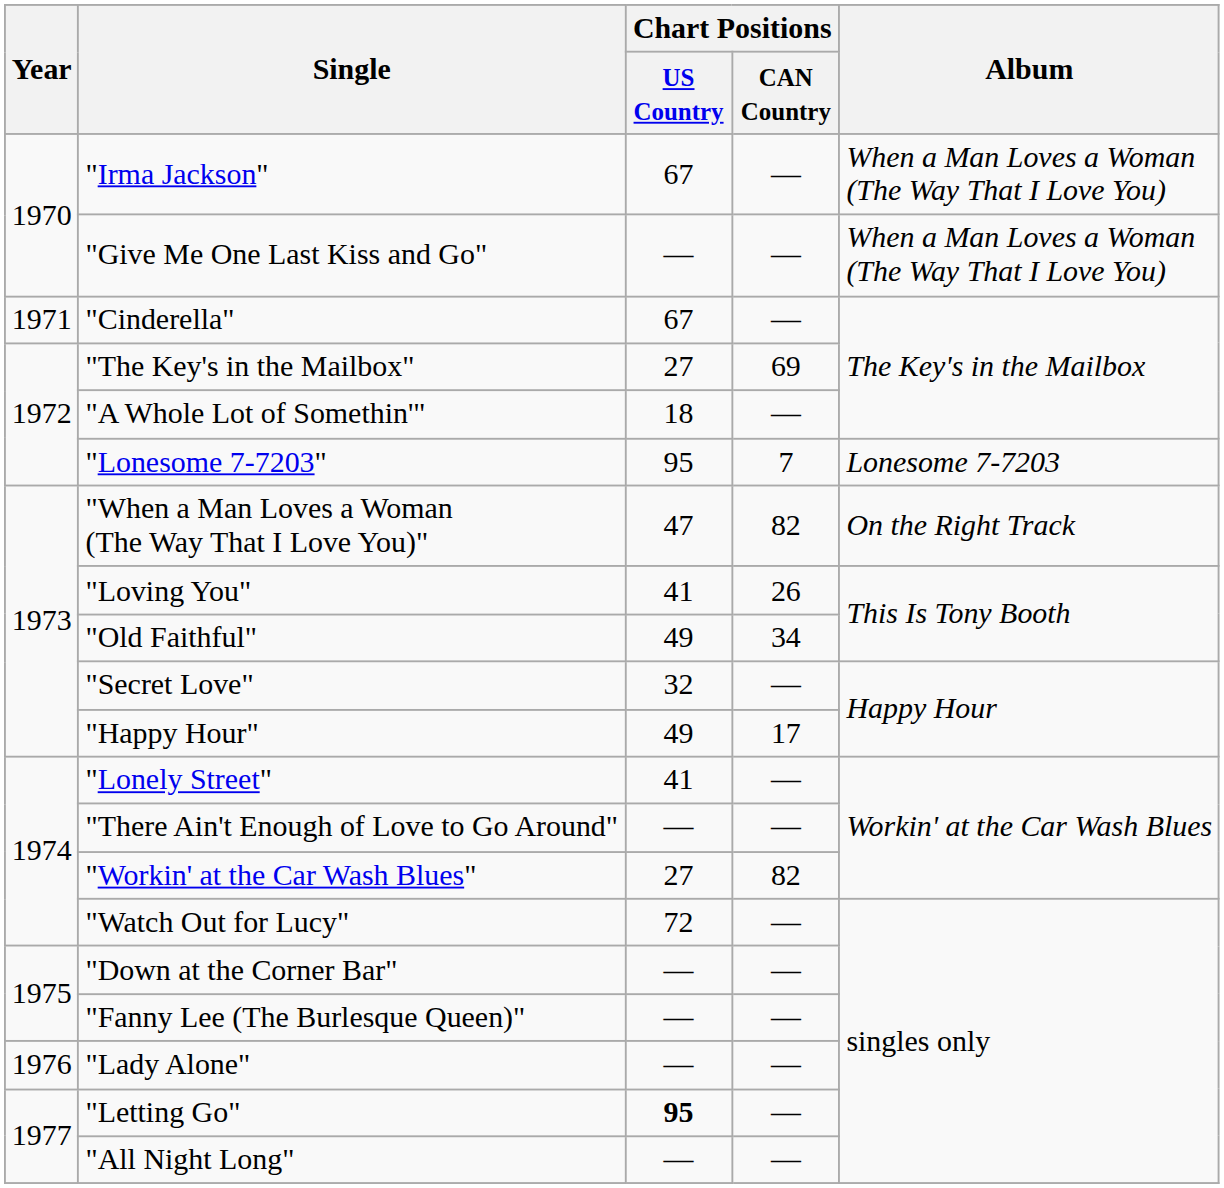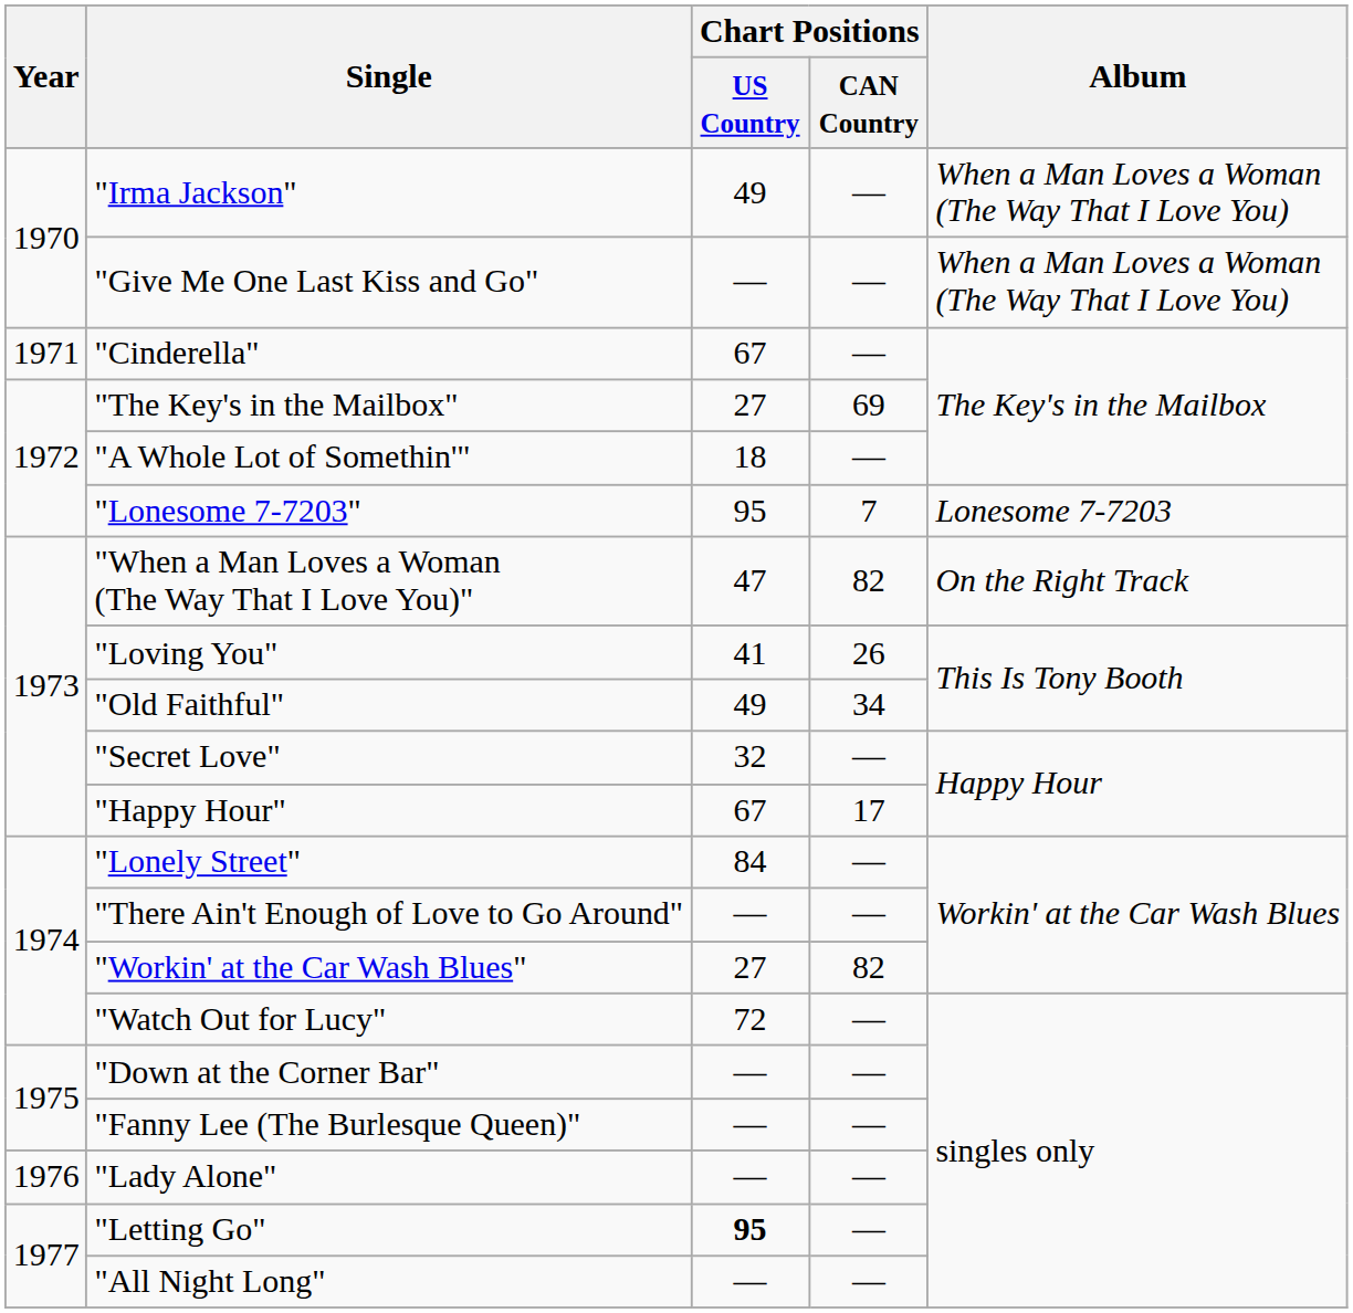 <table class="wikitable">
 <tr>
 <th rowspan="2">Year</th>
 <th rowspan="2">Single</th>
 <th colspan="2">Chart Positions</th>
 <th rowspan="2">Album</th>
 </tr>
 <tr>
 <th width="50"><small><a href='#'>US Country</a></small></th>
 <th width="50"><small>CAN Country</small></th>
 </tr>
 <tr>
 <td rowspan="2">1970</td>
 <td>"<a href='#'>Irma Jackson</a>"</td>
-<td align="center">67</td>
+<td align="center">49</td>
 <td align="center">—</td>
 <td><em>When a Man Loves a Woman<br>(The Way That I Love You)</em></td>
 </tr>
 <tr>
 <td>"Give Me One Last Kiss and Go"</td>
 <td align="center">—</td>
 <td align="center">—</td>
 <td><em>When a Man Loves a Woman<br>(The Way That I Love You)</em></td>
 </tr>
 <tr>
 <td>1971</td>
 <td>"Cinderella"</td>
 <td align="center">67</td>
 <td align="center">—</td>
 <td rowspan="3"><em>The Key's in the Mailbox</em></td>
 </tr>
 <tr>
 <td rowspan="3">1972</td>
 <td>"The Key's in the Mailbox"</td>
 <td align="center">27</td>
 <td align="center">69</td>
 </tr>
 <tr>
 <td>"A Whole Lot of Somethin'"</td>
 <td align="center">18</td>
 <td align="center">—</td>
 </tr>
 <tr>
 <td>"<a href='#'>Lonesome 7-7203</a>"</td>
 <td align="center">95</td>
 <td align="center">7</td>
 <td><em>Lonesome 7-7203</em></td>
 </tr>
 <tr>
 <td rowspan="5">1973</td>
 <td>"When a Man Loves a Woman<br>(The Way That I Love You)"</td>
 <td align="center">47</td>
 <td align="center">82</td>
 <td><em>On the Right Track</em></td>
 </tr>
 <tr>
 <td>"Loving You"</td>
 <td align="center">41</td>
 <td align="center">26</td>
 <td rowspan="2"><em>This Is Tony Booth</em></td>
 </tr>
 <tr>
 <td>"Old Faithful"</td>
 <td align="center">49</td>
 <td align="center">34</td>
 </tr>
 <tr>
 <td>"Secret Love"</td>
 <td align="center">32</td>
 <td align="center">—</td>
 <td rowspan="2"><em>Happy Hour</em></td>
 </tr>
 <tr>
 <td>"Happy Hour"</td>
-<td align="center">49</td>
+<td align="center">67</td>
 <td align="center">17</td>
 </tr>
 <tr>
 <td rowspan="4">1974</td>
 <td>"<a href='#'>Lonely Street</a>"</td>
-<td align="center">41</td>
+<td align="center">84</td>
 <td align="center">—</td>
 <td rowspan="3"><em>Workin' at the Car Wash Blues</em></td>
 </tr>
 <tr>
 <td>"There Ain't Enough of Love to Go Around"</td>
 <td align="center">—</td>
 <td align="center">—</td>
 </tr>
 <tr>
 <td>"<a href='#'>Workin' at the Car Wash Blues</a>"</td>
 <td align="center">27</td>
 <td align="center">82</td>
 </tr>
 <tr>
 <td>"Watch Out for Lucy"</td>
 <td align="center">72</td>
 <td align="center">—</td>
 <td rowspan="6">singles only</td>
 </tr>
 <tr>
 <td rowspan="2">1975</td>
 <td>"Down at the Corner Bar"</td>
 <td align="center">—</td>
 <td align="center">—</td>
 </tr>
 <tr>
 <td>"Fanny Lee (The Burlesque Queen)"</td>
 <td align="center">—</td>
 <td align="center">—</td>
 </tr>
 <tr>
 <td>1976</td>
 <td>"Lady Alone"</td>
 <td align="center">—</td>
 <td align="center">—</td>
 </tr>
 <tr>
 <td rowspan="2">1977</td>
 <td>"Letting Go"</td>
 <td align="center"><strong>95</strong></td>
 <td align="center">—</td>
 </tr>
 <tr>
 <td>"All Night Long"</td>
 <td align="center">—</td>
 <td align="center">—</td>
 </tr>
 </table>
